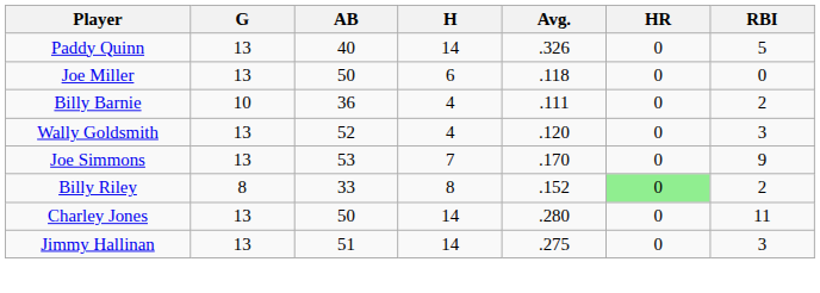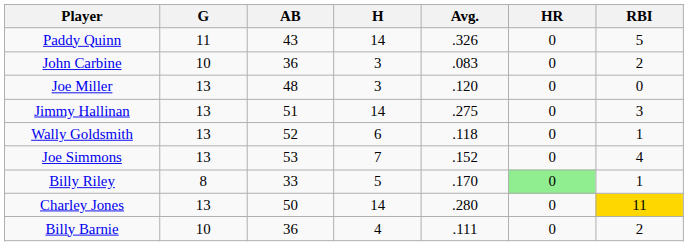 <table class="wikitable sortable">
 <tr>
 <th bgcolor="#DDDDFF" width="16%">Player</th>
 <th bgcolor="#DDDDFF" width="9%">G</th>
 <th bgcolor="#DDDDFF" width="9%">AB</th>
 <th bgcolor="#DDDDFF" width="9%">H</th>
 <th bgcolor="#DDDDFF" width="9%">Avg.</th>
 <th bgcolor="#DDDDFF" width="9%">HR</th>
 <th bgcolor="#DDDDFF" width="9%">RBI</th>
 </tr>
 <tr align=center>
 <td><a href='#'>Paddy Quinn</a></td>
-<td>13</td>
-<td>40</td>
+<td>11</td>
+<td>43</td>
 <td>14</td>
 <td>.326</td>
 <td>0</td>
 <td>5</td>
 </tr>
 <tr align=center>
+<td><a href='#'>John Carbine</a></td>
+<td>10</td>
+<td>36</td>
+<td>3</td>
+<td>.083</td>
+<td>0</td>
+<td>2</td>
+</tr>
+<tr align=center>
 <td><a href='#'>Joe Miller</a></td>
 <td>13</td>
-<td>50</td>
+<td>48</td>
+<td>3</td>
+<td>.120</td>
+<td>0</td>
+<td>0</td>
+</tr>
+<tr align=center>
+<td><a href='#'>Jimmy Hallinan</a></td>
+<td>13</td>
+<td>51</td>
+<td>14</td>
+<td>.275</td>
+<td>0</td>
+<td>3</td>
+</tr>
+<tr align=center>
+<td><a href='#'>Wally Goldsmith</a></td>
+<td>13</td>
+<td>52</td>
 <td>6</td>
 <td>.118</td>
 <td>0</td>
+<td>1</td>
+</tr>
+<tr align=center>
+<td><a href='#'>Joe Simmons</a></td>
+<td>13</td>
+<td>53</td>
+<td>7</td>
+<td>.152</td>
 <td>0</td>
+<td>4</td>
+</tr>
+<tr align=center>
+<td><a href='#'>Billy Riley</a></td>
+<td>8</td>
+<td>33</td>
+<td>5</td>
+<td>.170</td>
+<td style="background: lightgreen;">0</td>
+<td>1</td>
+</tr>
+<tr align=center>
+<td><a href='#'>Charley Jones</a></td>
+<td>13</td>
+<td>50</td>
+<td>14</td>
+<td>.280</td>
+<td>0</td>
+<td style="background: gold;">11</td>
 </tr>
 <tr align=center>
 <td><a href='#'>Billy Barnie</a></td>
 <td>10</td>
 <td>36</td>
 <td>4</td>
 <td>.111</td>
 <td>0</td>
 <td>2</td>
 </tr>
-<tr align=center>
-<td><a href='#'>Wally Goldsmith</a></td>
-<td>13</td>
-<td>52</td>
-<td>4</td>
-<td>.120</td>
-<td>0</td>
-<td>3</td>
-</tr>
-<tr align=center>
-<td><a href='#'>Joe Simmons</a></td>
-<td>13</td>
-<td>53</td>
-<td>7</td>
-<td>.170</td>
-<td>0</td>
-<td>9</td>
-</tr>
-<tr align=center>
-<td><a href='#'>Billy Riley</a></td>
-<td>8</td>
-<td>33</td>
-<td>8</td>
-<td>.152</td>
-<td style="background: lightgreen;">0</td>
-<td>2</td>
-</tr>
-<tr align=center>
-<td><a href='#'>Charley Jones</a></td>
-<td>13</td>
-<td>50</td>
-<td>14</td>
-<td>.280</td>
-<td>0</td>
-<td>11</td>
-</tr>
-<tr align=center>
-<td><a href='#'>Jimmy Hallinan</a></td>
-<td>13</td>
-<td>51</td>
-<td>14</td>
-<td>.275</td>
-<td>0</td>
-<td>3</td>
-</tr>
 </table>
